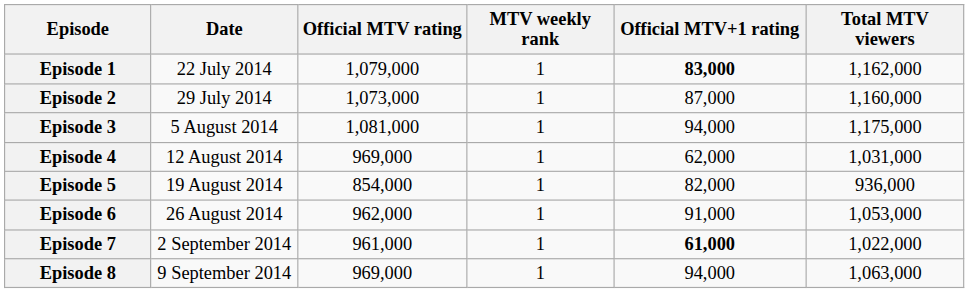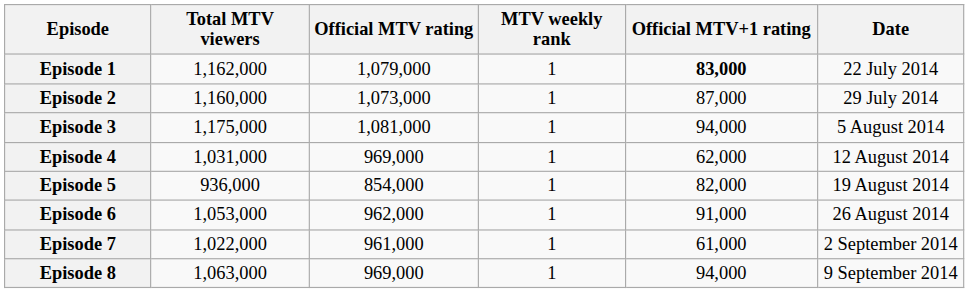 <table class="wikitable sortable" style="text-align:center">
 <tr>
 <th scope="col" style="width:120px;">Episode</th>
-<th scope="col" style="width:120px;">Date</th>
+<th scope="col" style="width:130px;">Total MTV viewers</th>
 <th scope="col" style="width:140px;">Official MTV rating</th>
 <th scope="col" style="width:120px;">MTV weekly rank</th>
 <th scope="col" style="width:160px;">Official MTV+1 rating</th>
-<th scope="col" style="width:130px;">Total MTV viewers</th>
+<th scope="col" style="width:120px;">Date</th>
 </tr>
 <tr>
 <th scope="row">Episode 1</th>
-<td>22 July 2014</td>
+<td>1,162,000</td>
 <td>1,079,000</td>
 <td>1</td>
 <td><strong>83,000</strong></td>
-<td>1,162,000</td>
+<td>22 July 2014</td>
 </tr>
 <tr>
 <th scope="row">Episode 2</th>
-<td>29 July 2014</td>
+<td>1,160,000</td>
 <td>1,073,000</td>
 <td>1</td>
 <td>87,000</td>
-<td>1,160,000</td>
+<td>29 July 2014</td>
 </tr>
 <tr>
 <th scope="row">Episode 3</th>
-<td>5 August 2014</td>
+<td>1,175,000</td>
 <td>1,081,000</td>
 <td>1</td>
 <td>94,000</td>
-<td>1,175,000</td>
+<td>5 August 2014</td>
 </tr>
 <tr>
 <th scope="row">Episode 4</th>
-<td>12 August 2014</td>
+<td>1,031,000</td>
 <td>969,000</td>
 <td>1</td>
 <td>62,000</td>
-<td>1,031,000</td>
+<td>12 August 2014</td>
 </tr>
 <tr>
 <th scope="row">Episode 5</th>
-<td>19 August 2014</td>
+<td>936,000</td>
 <td>854,000</td>
 <td>1</td>
 <td>82,000</td>
-<td>936,000</td>
+<td>19 August 2014</td>
 </tr>
 <tr>
 <th scope="row">Episode 6</th>
-<td>26 August 2014</td>
+<td>1,053,000</td>
 <td>962,000</td>
 <td>1</td>
 <td>91,000</td>
-<td>1,053,000</td>
+<td>26 August 2014</td>
 </tr>
 <tr>
 <th scope="row">Episode 7</th>
-<td>2 September 2014</td>
+<td>1,022,000</td>
 <td>961,000</td>
 <td>1</td>
-<td><strong>61,000</strong></td>
-<td>1,022,000</td>
+<td>61,000</td>
+<td>2 September 2014</td>
 </tr>
 <tr>
 <th scope="row">Episode 8</th>
-<td>9 September 2014</td>
+<td>1,063,000</td>
 <td>969,000</td>
 <td>1</td>
 <td>94,000</td>
-<td>1,063,000</td>
+<td>9 September 2014</td>
 </tr>
 </table>
